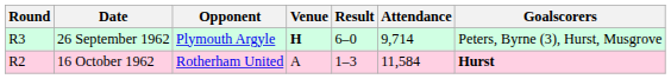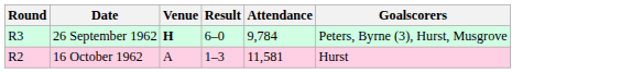 <table class="wikitable">
 <tr>
 <th>Round</th>
 <th>Date</th>
-<th>Opponent</th>
 <th>Venue</th>
 <th>Result</th>
 <th>Attendance</th>
 <th>Goalscorers</th>
 </tr>
 <tr style="background-color: #d0ffe3;">
 <td>R3</td>
 <td>26 September 1962</td>
-<td><a href='#'>Plymouth Argyle</a></td>
 <td><strong>H</strong></td>
 <td>6–0</td>
-<td>9,714</td>
+<td>9,784</td>
 <td>Peters, Byrne (3), Hurst, Musgrove</td>
 </tr>
 <tr style="background-color: #ffd0e3;">
 <td>R2</td>
 <td>16 October 1962</td>
-<td><a href='#'>Rotherham United</a></td>
 <td>A</td>
 <td>1–3</td>
-<td>11,584</td>
-<td><strong>Hurst</strong></td>
+<td>11,581</td>
+<td>Hurst</td>
 </tr>
 </table>
